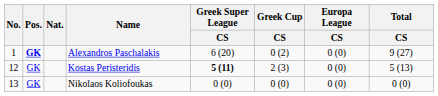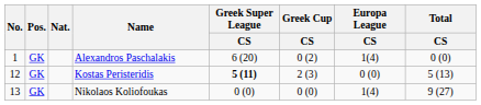 <table class="wikitable sortable" style="text-align:center">
 <tr>
 <th rowspan="2" style="text-align:center;">No.</th>
 <th rowspan="2" style="text-align:center;">Pos.</th>
 <th rowspan="2" style="text-align:center;">Nat.</th>
 <th rowspan="2" style="text-align:center; width:200px;">Name</th>
 <th style="text-align:center; width:100px;">Greek Super League</th>
 <th>Greek Cup</th>
 <th style="text-align:center; width:100px;">Europa League</th>
 <th style="text-align:center; width:100px;">Total</th>
 </tr>
 <tr>
 <th style="text-align:center;">CS</th>
 <th>CS</th>
 <th style="text-align:center;">CS</th>
 <th style="text-align:center;">CS</th>
 </tr>
 <tr>
 <td>1</td>
-<td><strong><a href='#'>GK</a></strong></td>
+<td><a href='#'>GK</a></td>
 <td></td>
 <td align="left"><a href='#'>Alexandros Paschalakis</a></td>
 <td>6 (20)</td>
 <td>0 (2)</td>
+<td>1(4)</td>
 <td>0 (0)</td>
-<td>9 (27)</td>
 </tr>
 <tr>
 <td>12</td>
 <td><a href='#'>GK</a></td>
 <td></td>
 <td align="left"><a href='#'>Kostas Peristeridis</a></td>
 <td><strong>5 (11)</strong></td>
 <td>2 (3)</td>
 <td>0 (0)</td>
 <td>5 (13)</td>
 </tr>
 <tr>
 <td>13</td>
 <td><a href='#'>GK</a></td>
 <td></td>
 <td align="left">Nikolaos Koliofoukas</td>
 <td>0 (0)</td>
 <td>0 (0)</td>
-<td>0 (0)</td>
-<td>0 (0)</td>
+<td>1(4)</td>
+<td>9 (27)</td>
 </tr>
 </table>
